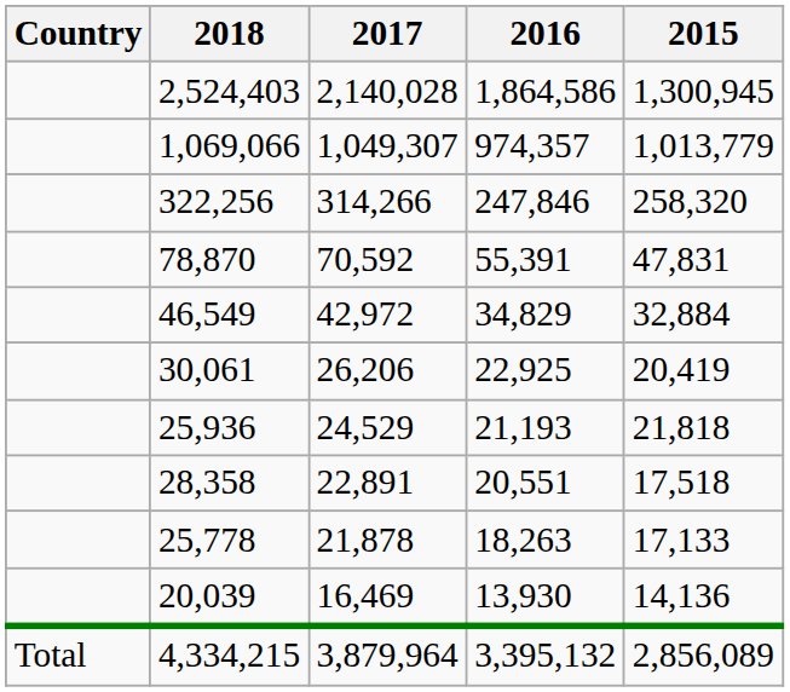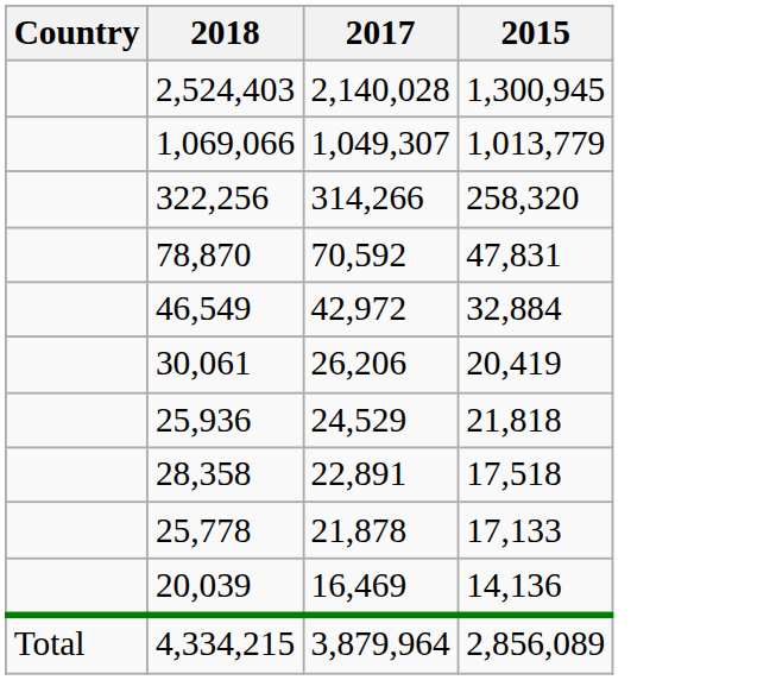 <table class="wikitable sortable collapsible collapsed">
 <tr>
 <th>Country</th>
 <th>2018</th>
 <th>2017</th>
-<th>2016</th>
 <th>2015</th>
 </tr>
 <tr>
 <td></td>
 <td>2,524,403</td>
 <td>2,140,028</td>
-<td>1,864,586</td>
 <td>1,300,945</td>
 </tr>
 <tr>
 <td></td>
 <td>1,069,066</td>
 <td>1,049,307</td>
-<td>974,357</td>
 <td>1,013,779</td>
 </tr>
 <tr>
 <td></td>
 <td>322,256</td>
 <td>314,266</td>
-<td>247,846</td>
 <td>258,320</td>
 </tr>
 <tr>
 <td></td>
 <td>78,870</td>
 <td>70,592</td>
-<td>55,391</td>
 <td>47,831</td>
 </tr>
 <tr>
 <td></td>
 <td>46,549</td>
 <td>42,972</td>
-<td>34,829</td>
 <td>32,884</td>
 </tr>
 <tr>
 <td></td>
 <td>30,061</td>
 <td>26,206</td>
-<td>22,925</td>
 <td>20,419</td>
 </tr>
 <tr>
 <td></td>
 <td>25,936</td>
 <td>24,529</td>
-<td>21,193</td>
 <td>21,818</td>
 </tr>
 <tr>
 <td></td>
 <td>28,358</td>
 <td>22,891</td>
-<td>20,551</td>
 <td>17,518</td>
 </tr>
 <tr>
 <td></td>
 <td>25,778</td>
 <td>21,878</td>
-<td>18,263</td>
 <td>17,133</td>
 </tr>
 <tr>
 <td></td>
 <td>20,039</td>
 <td>16,469</td>
-<td>13,930</td>
 <td>14,136</td>
 </tr>
 <tr style="border-top:3px solid green;">
 <td>Total</td>
 <td>4,334,215</td>
 <td>3,879,964</td>
-<td>3,395,132</td>
 <td>2,856,089</td>
 </tr>
 </table>
